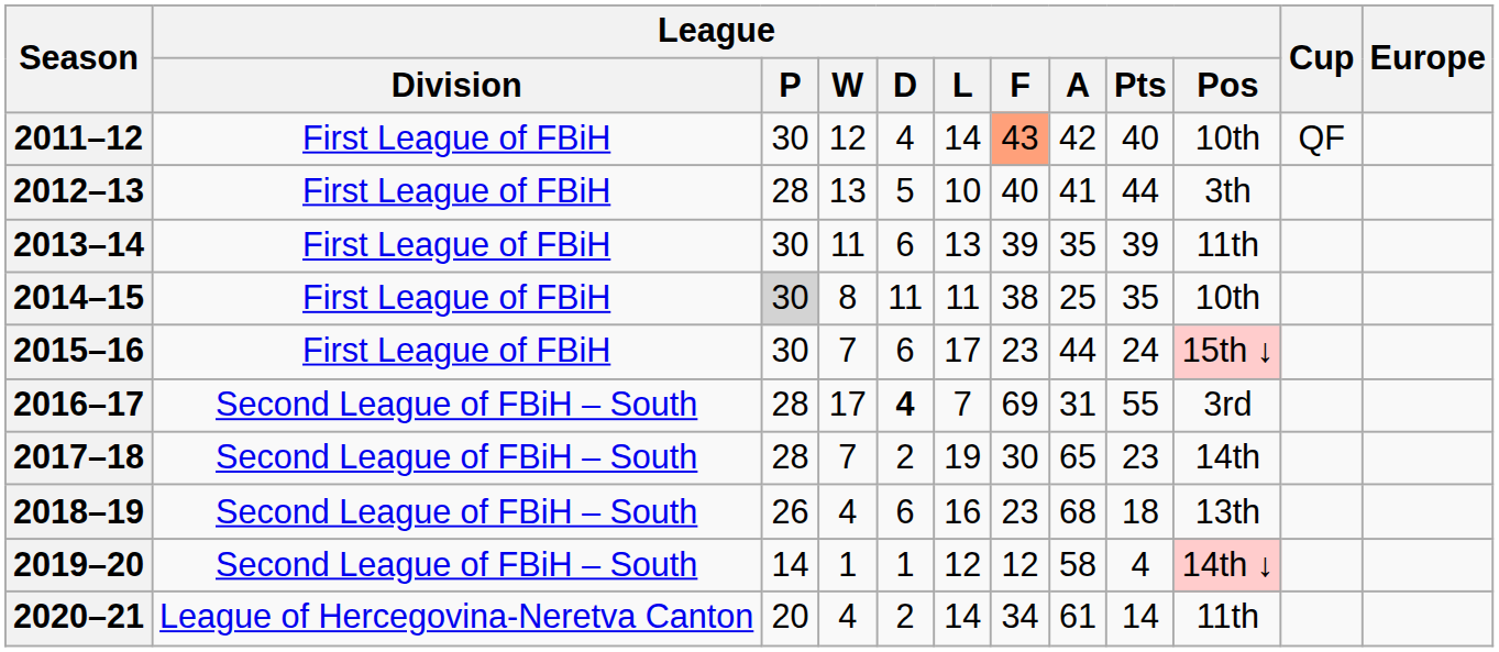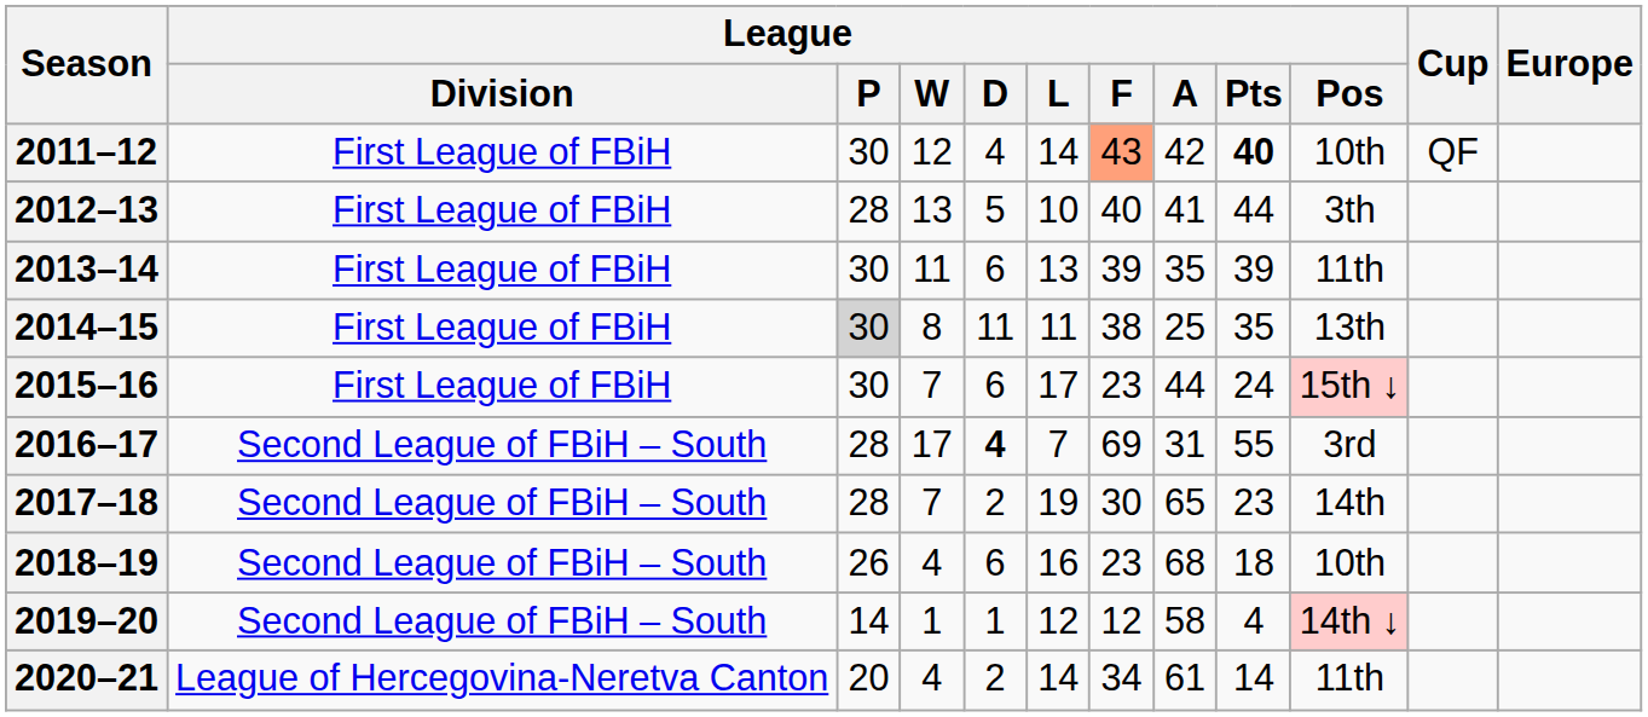 <table class="wikitable" style="text-align: center">
 <tr>
 <th rowspan="2">Season</th>
 <th colspan="9">League</th>
 <th rowspan="2">Cup</th>
 <th rowspan="2">Europe</th>
 </tr>
 <tr>
 <th>Division</th>
 <th width="20">P</th>
 <th width="20">W</th>
 <th width="20">D</th>
 <th width="20">L</th>
 <th width="20">F</th>
 <th width="20">A</th>
 <th width="20">Pts</th>
 <th>Pos</th>
 </tr>
 <tr>
 <th>2011–12</th>
 <td><a href='#'>First League of FBiH</a></td>
 <td>30</td>
 <td>12</td>
 <td>4</td>
 <td>14</td>
 <td style="background: lightsalmon;">43</td>
 <td>42</td>
-<td>40</td>
+<td><strong>40</strong></td>
 <td>10th</td>
 <td>QF</td>
 <td></td>
 </tr>
 <tr>
 <th>2012–13</th>
 <td><a href='#'>First League of FBiH</a></td>
 <td>28</td>
 <td>13</td>
 <td>5</td>
 <td>10</td>
 <td>40</td>
 <td>41</td>
 <td>44</td>
 <td>3th</td>
 <td></td>
 <td></td>
 </tr>
 <tr>
 <th>2013–14</th>
 <td><a href='#'>First League of FBiH</a></td>
 <td>30</td>
 <td>11</td>
 <td>6</td>
 <td>13</td>
 <td>39</td>
 <td>35</td>
 <td>39</td>
 <td>11th</td>
 <td></td>
 <td></td>
 </tr>
 <tr>
 <th>2014–15</th>
 <td><a href='#'>First League of FBiH</a></td>
 <td style="background: lightgrey;">30</td>
 <td>8</td>
 <td>11</td>
 <td>11</td>
 <td>38</td>
 <td>25</td>
 <td>35</td>
-<td>10th</td>
+<td>13th</td>
 <td></td>
 <td></td>
 </tr>
 <tr>
 <th>2015–16</th>
 <td><a href='#'>First League of FBiH</a></td>
 <td>30</td>
 <td>7</td>
 <td>6</td>
 <td>17</td>
 <td>23</td>
 <td>44</td>
 <td>24</td>
 <td bgcolor=#FFCCCC>15th ↓</td>
 <td></td>
 <td></td>
 </tr>
 <tr>
 <th>2016–17</th>
 <td><a href='#'>Second League of FBiH – South</a></td>
 <td>28</td>
 <td>17</td>
 <td><strong>4</strong></td>
 <td>7</td>
 <td>69</td>
 <td>31</td>
 <td>55</td>
 <td>3rd</td>
 <td></td>
 <td></td>
 </tr>
 <tr>
 <th>2017–18</th>
 <td><a href='#'>Second League of FBiH – South</a></td>
 <td>28</td>
 <td>7</td>
 <td>2</td>
 <td>19</td>
 <td>30</td>
 <td>65</td>
 <td>23</td>
 <td>14th</td>
 <td></td>
 <td></td>
 </tr>
 <tr>
 <th>2018–19</th>
 <td><a href='#'>Second League of FBiH – South</a></td>
 <td>26</td>
 <td>4</td>
 <td>6</td>
 <td>16</td>
 <td>23</td>
 <td>68</td>
 <td>18</td>
-<td>13th</td>
+<td>10th</td>
 <td></td>
 <td></td>
 </tr>
 <tr>
 <th>2019–20</th>
 <td><a href='#'>Second League of FBiH – South</a></td>
 <td>14</td>
 <td>1</td>
 <td>1</td>
 <td>12</td>
 <td>12</td>
 <td>58</td>
 <td>4</td>
 <td bgcolor=#FFCCCC>14th ↓</td>
 <td></td>
 <td></td>
 </tr>
 <tr>
 <th>2020–21</th>
 <td><a href='#'>League of Hercegovina-Neretva Canton</a></td>
 <td>20</td>
 <td>4</td>
 <td>2</td>
 <td>14</td>
 <td>34</td>
 <td>61</td>
 <td>14</td>
 <td>11th</td>
 <td></td>
 <td></td>
 </tr>
 </table>
